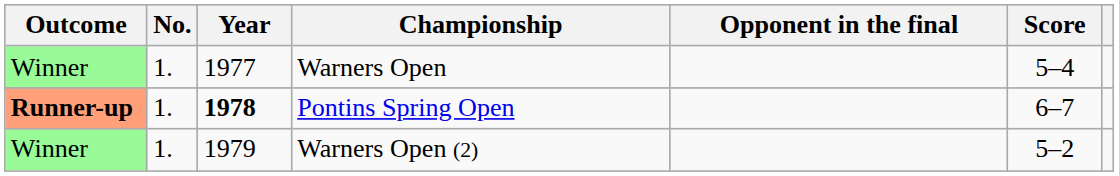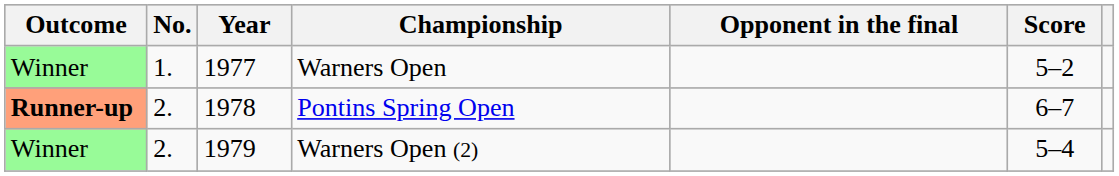 <table class="wikitable sortable">
 <tr>
 <th scope="col" style="width:80px;">Outcome</th>
 <th scope="col" style="width:20px;">No.</th>
 <th scope="col" style="width:50px;">Year</th>
 <th scope="col" style="width:225px;">Championship</th>
 <th scope="col" style="width:200px;">Opponent in the final</th>
 <th scope="col" style="width:50px;">Score</th>
 <th class="unsortable"></th>
 </tr>
 <tr>
 <td style="background:#98FB98">Winner</td>
 <td>1.</td>
 <td>1977</td>
 <td>Warners Open</td>
 <td></td>
-<td align="center">5–4</td>
+<td align="center">5–2</td>
 <td align="center"></td>
 </tr>
 <tr>
 <td style="background:#ffa07a;"><strong>Runner-up</strong></td>
-<td>1.</td>
-<td><strong>1978</strong></td>
+<td>2.</td>
+<td>1978</td>
 <td><a href='#'>Pontins Spring Open</a></td>
 <td></td>
 <td align="center">6–7</td>
 <td align="center"></td>
 </tr>
 <tr>
 <td style="background:#98FB98">Winner</td>
-<td>1.</td>
+<td>2.</td>
 <td>1979</td>
 <td>Warners Open <small>(2)</small></td>
 <td></td>
-<td align="center">5–2</td>
+<td align="center">5–4</td>
 <td align="center"></td>
 </tr>
 </table>
